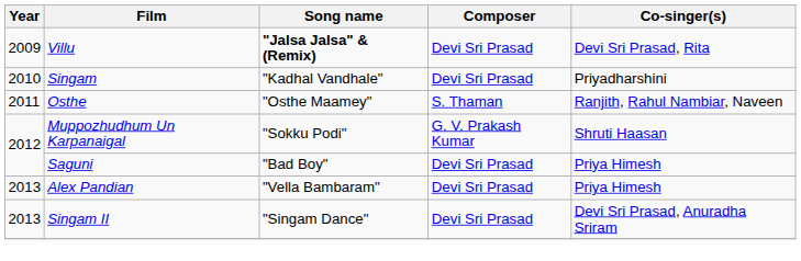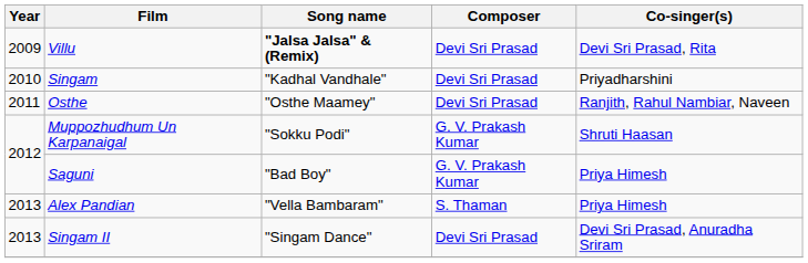 <table class="wikitable sortable">
 <tr>
 <th>Year</th>
 <th>Film</th>
 <th>Song name</th>
 <th>Composer</th>
 <th>Co-singer(s)</th>
 </tr>
 <tr>
 <td>2009</td>
 <td><em><a href='#'>Villu</a></em></td>
 <td><strong>"Jalsa Jalsa" & (Remix)</strong></td>
 <td><a href='#'>Devi Sri Prasad</a></td>
 <td><a href='#'>Devi Sri Prasad</a>, <a href='#'>Rita</a></td>
 </tr>
 <tr>
 <td>2010</td>
 <td><em><a href='#'>Singam</a></em></td>
 <td>"Kadhal Vandhale"</td>
 <td><a href='#'>Devi Sri Prasad</a></td>
 <td>Priyadharshini</td>
 </tr>
 <tr>
 <td>2011</td>
 <td><em><a href='#'>Osthe</a></em></td>
 <td>"Osthe Maamey"</td>
-<td><a href='#'>S. Thaman</a></td>
+<td><a href='#'>Devi Sri Prasad</a></td>
 <td><a href='#'>Ranjith</a>, <a href='#'>Rahul Nambiar</a>, Naveen</td>
 </tr>
 <tr>
 <td rowspan="2">2012</td>
 <td><em><a href='#'>Muppozhudhum Un Karpanaigal</a></em></td>
 <td>"Sokku Podi"</td>
 <td><a href='#'>G. V. Prakash Kumar</a></td>
 <td><a href='#'>Shruti Haasan</a></td>
 </tr>
 <tr>
 <td><em><a href='#'>Saguni</a></em></td>
 <td>"Bad Boy"</td>
-<td><a href='#'>Devi Sri Prasad</a></td>
+<td><a href='#'>G. V. Prakash Kumar</a></td>
 <td><a href='#'>Priya Himesh</a></td>
 </tr>
 <tr>
 <td>2013</td>
 <td><em><a href='#'>Alex Pandian</a></em></td>
 <td>"Vella Bambaram"</td>
-<td><a href='#'>Devi Sri Prasad</a></td>
+<td><a href='#'>S. Thaman</a></td>
 <td><a href='#'>Priya Himesh</a></td>
 </tr>
 <tr>
 <td>2013</td>
 <td><em><a href='#'>Singam II</a></em></td>
 <td>"Singam Dance"</td>
 <td><a href='#'>Devi Sri Prasad</a></td>
 <td><a href='#'>Devi Sri Prasad</a>, <a href='#'>Anuradha Sriram</a></td>
 </tr>
 <tr>
 </tr>
 </table>
